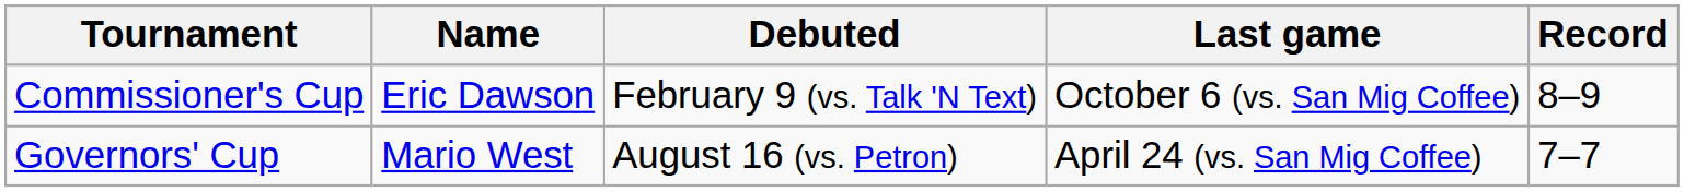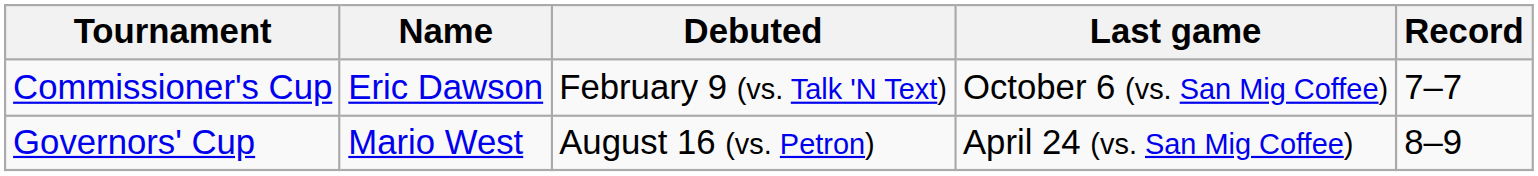 <table class="wikitable">
 <tr>
 <th>Tournament</th>
 <th>Name</th>
 <th>Debuted</th>
 <th>Last game</th>
 <th>Record</th>
 </tr>
 <tr>
 <td><a href='#'>Commissioner's Cup</a></td>
 <td><a href='#'>Eric Dawson</a></td>
 <td>February 9 <small>(vs. <a href='#'>Talk 'N Text</a>)</small></td>
 <td>October 6 <small>(vs. <a href='#'>San Mig Coffee</a>)</small></td>
-<td>8–9</td>
+<td>7–7</td>
 </tr>
 <tr>
 <td><a href='#'>Governors' Cup</a></td>
 <td><a href='#'>Mario West</a></td>
 <td>August 16 <small>(vs. <a href='#'>Petron</a>)</small></td>
 <td>April 24 <small>(vs. <a href='#'>San Mig Coffee</a>)</small></td>
-<td>7–7</td>
+<td>8–9</td>
 </tr>
 </table>
